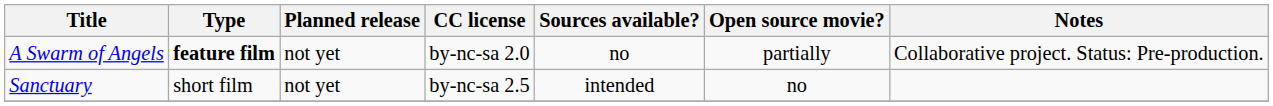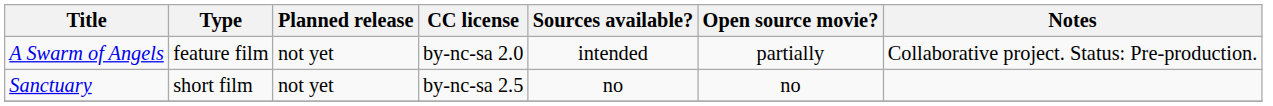 <table class="wikitable sortable">
 <tr>
 <th>Title</th>
 <th>Type</th>
 <th>Planned release</th>
 <th>CC license</th>
 <th>Sources available?</th>
 <th>Open source movie?</th>
 <th>Notes</th>
 </tr>
 <tr>
 <td><em><a href='#'>A Swarm of Angels</a></em></td>
-<td><strong>feature film</strong></td>
+<td>feature film</td>
 <td>not yet</td>
 <td>by-nc-sa 2.0</td>
-<td align=center>no</td>
+<td align=center>intended</td>
 <td align=center>partially</td>
 <td>Collaborative project. Status: Pre-production.</td>
 </tr>
 <tr>
 <td><em><a href='#'>Sanctuary</a></em></td>
 <td>short film</td>
 <td>not yet</td>
 <td>by-nc-sa 2.5</td>
-<td align=center>intended</td>
+<td align=center>no</td>
 <td align=center>no</td>
 <td></td>
 </tr>
 <tr>
 </tr>
 </table>
